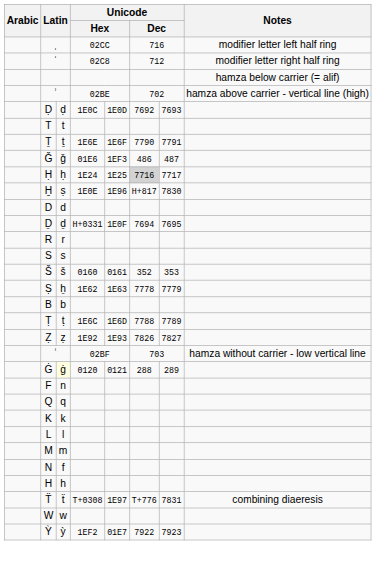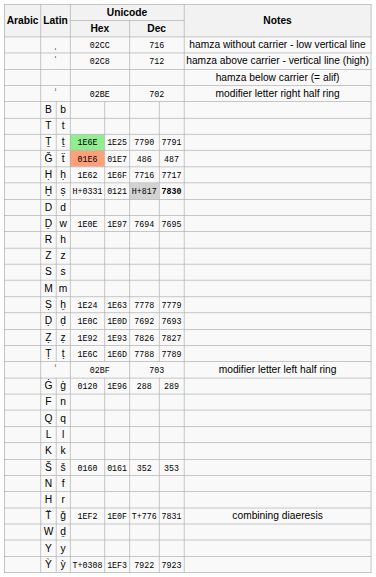 <table class="wikitable" style="border:1px solid #666;vertical-align:baseline;border-collapse:collapse;text-align:center;">
 <tr style="background:#eee;">
 <th rowspan="2">Arabic</th>
 <th colspan="2" rowspan="2">Latin</th>
 <th colspan="4">Unicode</th>
 <th rowspan="2">Notes</th>
 </tr>
 <tr style="background:#eee;">
 <th colspan="2">Hex</th>
 <th colspan="2">Dec</th>
 </tr>
 <tr>
 <td></td>
 <td colspan="2">ˌ</td>
 <td colspan="2"><code>02CC</code></td>
 <td colspan="2"><code>716</code></td>
-<td>modifier letter left half ring</td>
+<td>hamza without carrier - low vertical line</td>
 </tr>
 <tr>
 <td></td>
 <td colspan="2">ˈ</td>
 <td colspan="2"><code>02C8</code></td>
 <td colspan="2"><code>712</code></td>
-<td>modifier letter right half ring</td>
+<td>hamza above carrier - vertical line (high)</td>
 </tr>
 <tr>
 <td></td>
 <td colspan="2"></td>
 <td colspan="2"></td>
 <td colspan="2"></td>
 <td>hamza below carrier (= alif)</td>
 </tr>
 <tr>
 <td></td>
 <td colspan="2">ʾ</td>
 <td colspan="2"><code>02BE</code></td>
 <td colspan="2"><code>702</code></td>
-<td>hamza above carrier - vertical line (high)</td>
+<td>modifier letter right half ring</td>
 </tr>
 <tr>
 <td></td>
-<td>Ḍ</td>
-<td>ḍ</td>
-<td><code>1E0C</code></td>
-<td><code>1E0D</code></td>
-<td><code>7692</code></td>
-<td><code>7693</code></td>
+<td>B</td>
+<td>b</td>
+<td></td>
+<td></td>
+<td></td>
+<td></td>
 <td></td>
 </tr>
 <tr>
 <td></td>
 <td>T</td>
 <td>t</td>
 <td></td>
 <td></td>
 <td></td>
 <td></td>
 <td></td>
 </tr>
 <tr>
 <td></td>
 <td>Ṯ</td>
 <td>ṯ</td>
-<td><code>1E6E</code></td>
-<td><code>1E6F</code></td>
+<td style="background: lightgreen;"><code>1E6E</code></td>
+<td><code>1E25</code></td>
 <td><code>7790</code></td>
 <td><code>7791</code></td>
 <td></td>
 </tr>
 <tr>
 <td></td>
 <td>Ǧ</td>
-<td>ǧ</td>
-<td><code>01E6</code></td>
-<td><code>1EF3</code></td>
+<td>ẗ</td>
+<td style="background: lightsalmon;"><code>01E6</code></td>
+<td><code>01E7</code></td>
 <td><code>486</code></td>
 <td><code>487</code></td>
 <td></td>
 </tr>
 <tr>
 <td></td>
 <td>Ḥ</td>
 <td>ḥ</td>
-<td><code>1E24</code></td>
-<td><code>1E25</code></td>
-<td style="background: lightgrey;"><code>7716</code></td>
+<td><code>1E62</code></td>
+<td><code>1E6F</code></td>
+<td><code>7716</code></td>
 <td><code>7717</code></td>
 <td></td>
 </tr>
 <tr>
 <td></td>
 <td>H̱</td>
 <td>ṣ</td>
-<td><code>1E0E</code></td>
-<td><code>1E96</code></td>
-<td><code>H+817</code></td>
-<td><code>7830</code></td>
+<td><code>H+0331</code></td>
+<td><code>0121</code></td>
+<td style="background: lightgrey;"><code>H+817</code></td>
+<td><strong><code>7830</code></strong></td>
 <td></td>
 </tr>
 <tr>
 <td></td>
 <td>D</td>
 <td>d</td>
 <td></td>
 <td></td>
 <td></td>
 <td></td>
 <td></td>
 </tr>
 <tr>
 <td></td>
 <td>Ḏ</td>
-<td>ḏ</td>
-<td><code>H+0331</code></td>
-<td><code>1E0F</code></td>
+<td>w</td>
+<td><code>1E0E</code></td>
+<td><code>1E97</code></td>
 <td><code>7694</code></td>
 <td><code>7695</code></td>
 <td></td>
 </tr>
 <tr>
 <td></td>
 <td>R</td>
-<td>r</td>
+<td>h</td>
+<td></td>
+<td></td>
+<td></td>
+<td></td>
+<td></td>
+</tr>
+<tr>
+<td></td>
+<td>Z</td>
+<td>z</td>
 <td></td>
 <td></td>
 <td></td>
 <td></td>
 <td></td>
 </tr>
 <tr>
 <td></td>
 <td>S</td>
 <td>s</td>
 <td></td>
 <td></td>
 <td></td>
 <td></td>
 <td></td>
 </tr>
 <tr>
 <td></td>
-<td>Š</td>
-<td>š</td>
-<td><code>0160</code></td>
-<td><code>0161</code></td>
-<td><code>352</code></td>
-<td><code>353</code></td>
+<td>M</td>
+<td>m</td>
+<td></td>
+<td></td>
+<td></td>
+<td></td>
 <td></td>
 </tr>
 <tr>
 <td></td>
 <td>Ṣ</td>
 <td>ẖ</td>
-<td><code>1E62</code></td>
+<td><code>1E24</code></td>
 <td><code>1E63</code></td>
 <td><code>7778</code></td>
 <td><code>7779</code></td>
 <td></td>
 </tr>
 <tr>
 <td></td>
-<td>B</td>
-<td>b</td>
+<td>Ḍ</td>
+<td>ḍ</td>
+<td><code>1E0C</code></td>
+<td><code>1E0D</code></td>
+<td><code>7692</code></td>
+<td><code>7693</code></td>
 <td></td>
+</tr>
+<tr>
 <td></td>
-<td></td>
-<td></td>
+<td>Ẓ</td>
+<td>ẓ</td>
+<td><code>1E92</code></td>
+<td><code>1E93</code></td>
+<td><code>7826</code></td>
+<td><code>7827</code></td>
 <td></td>
 </tr>
 <tr>
 <td></td>
 <td>Ṭ</td>
 <td>ṭ</td>
 <td><code>1E6C</code></td>
 <td><code>1E6D</code></td>
 <td><code>7788</code></td>
 <td><code>7789</code></td>
 <td></td>
 </tr>
 <tr>
 <td></td>
-<td>Ẓ</td>
-<td>ẓ</td>
-<td><code>1E92</code></td>
-<td><code>1E93</code></td>
-<td><code>7826</code></td>
-<td><code>7827</code></td>
-<td></td>
-</tr>
-<tr>
-<td></td>
 <td colspan="2">ʿ</td>
 <td colspan="2"><code>02BF</code></td>
 <td colspan="2"><code>703</code></td>
-<td>hamza without carrier - low vertical line</td>
+<td>modifier letter left half ring</td>
 </tr>
 <tr>
 <td></td>
 <td>Ġ</td>
-<td style="background: lightyellow;">ġ</td>
+<td>ġ</td>
 <td><code>0120</code></td>
-<td><code>0121</code></td>
+<td><code>1E96</code></td>
 <td><code>288</code></td>
 <td><code>289</code></td>
 <td></td>
 </tr>
 <tr>
 <td></td>
 <td>F</td>
 <td>n</td>
 <td></td>
 <td></td>
 <td></td>
 <td></td>
 <td></td>
 </tr>
 <tr>
 <td></td>
 <td>Q</td>
 <td>q</td>
 <td></td>
 <td></td>
 <td></td>
 <td></td>
 <td></td>
 </tr>
 <tr>
 <td></td>
+<td>L</td>
+<td>l</td>
+<td></td>
+<td></td>
+<td></td>
+<td></td>
+<td></td>
+</tr>
+<tr>
+<td></td>
 <td>K</td>
 <td>k</td>
 <td></td>
 <td></td>
 <td></td>
 <td></td>
 <td></td>
 </tr>
 <tr>
 <td></td>
-<td>L</td>
-<td>l</td>
-<td></td>
-<td></td>
-<td></td>
-<td></td>
-<td></td>
-</tr>
-<tr>
-<td></td>
-<td>M</td>
-<td>m</td>
-<td></td>
-<td></td>
-<td></td>
-<td></td>
+<td>Š</td>
+<td>š</td>
+<td><code>0160</code></td>
+<td><code>0161</code></td>
+<td><code>352</code></td>
+<td><code>353</code></td>
 <td></td>
 </tr>
 <tr>
 <td></td>
 <td>N</td>
 <td>f</td>
 <td></td>
 <td></td>
 <td></td>
 <td></td>
 <td></td>
 </tr>
 <tr>
 <td></td>
 <td>H</td>
-<td>h</td>
+<td>r</td>
 <td></td>
 <td></td>
 <td></td>
 <td></td>
 <td></td>
 </tr>
 <tr>
 <td></td>
 <td>T̈</td>
-<td>ẗ</td>
-<td><code>T+0308</code></td>
-<td><code>1E97</code></td>
+<td>ǧ</td>
+<td><code>1EF2</code></td>
+<td><code>1E0F</code></td>
 <td><code>T+776</code></td>
 <td><code>7831</code></td>
 <td>combining diaeresis</td>
 </tr>
 <tr>
 <td></td>
 <td>W</td>
-<td>w</td>
+<td>ḏ</td>
+<td></td>
+<td></td>
+<td></td>
+<td></td>
+<td></td>
+</tr>
+<tr>
+<td></td>
+<td>Y</td>
+<td>y</td>
 <td></td>
 <td></td>
 <td></td>
 <td></td>
 <td></td>
 </tr>
 <tr>
 <td></td>
 <td>Ỳ</td>
 <td>ỳ</td>
-<td><code>1EF2</code></td>
-<td><code>01E7</code></td>
+<td><code>T+0308</code></td>
+<td><code>1EF3</code></td>
 <td><code>7922</code></td>
 <td><code>7923</code></td>
 <td></td>
 </tr>
 </table>
